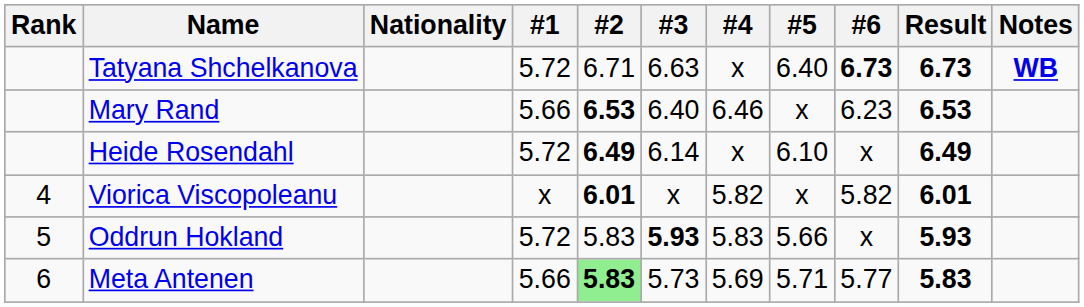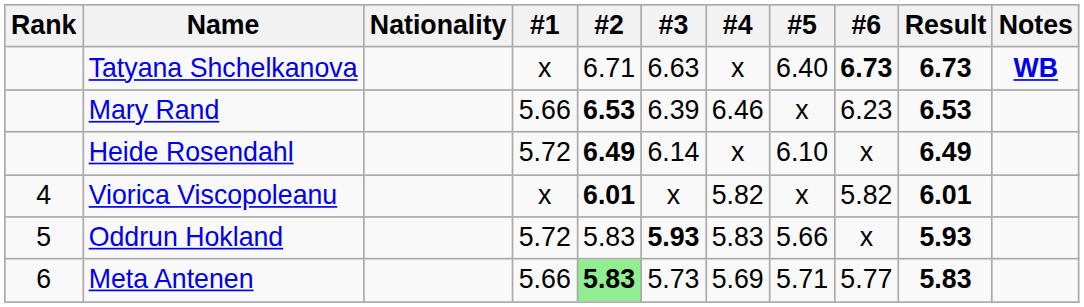 <table class="wikitable sortable" style="text-align:center">
 <tr>
 <th>Rank</th>
 <th>Name</th>
 <th>Nationality</th>
 <th>#1</th>
 <th>#2</th>
 <th>#3</th>
 <th>#4</th>
 <th>#5</th>
 <th>#6</th>
 <th>Result</th>
 <th>Notes</th>
 </tr>
 <tr>
 <td></td>
 <td align="left"><a href='#'>Tatyana Shchelkanova</a></td>
 <td align=left></td>
-<td>5.72</td>
+<td>x</td>
 <td>6.71</td>
 <td>6.63</td>
 <td>x</td>
 <td>6.40</td>
 <td><strong>6.73</strong></td>
 <td><strong>6.73</strong></td>
 <td><strong><a href='#'>WB</a></strong></td>
 </tr>
 <tr>
 <td></td>
 <td align="left"><a href='#'>Mary Rand</a></td>
 <td align=left></td>
 <td>5.66</td>
 <td><strong>6.53</strong></td>
-<td>6.40</td>
+<td>6.39</td>
 <td>6.46</td>
 <td>x</td>
 <td>6.23</td>
 <td><strong>6.53</strong></td>
 <td></td>
 </tr>
 <tr>
 <td></td>
 <td align="left"><a href='#'>Heide Rosendahl</a></td>
 <td align=left></td>
 <td>5.72</td>
 <td><strong>6.49</strong></td>
 <td>6.14</td>
 <td>x</td>
 <td>6.10</td>
 <td>x</td>
 <td><strong>6.49</strong></td>
 <td></td>
 </tr>
 <tr>
 <td>4</td>
 <td align="left"><a href='#'>Viorica Viscopoleanu</a></td>
 <td align=left></td>
 <td>x</td>
 <td><strong>6.01</strong></td>
 <td>x</td>
 <td>5.82</td>
 <td>x</td>
 <td>5.82</td>
 <td><strong>6.01</strong></td>
 <td></td>
 </tr>
 <tr>
 <td>5</td>
 <td align="left"><a href='#'>Oddrun Hokland</a></td>
 <td align=left></td>
 <td>5.72</td>
 <td>5.83</td>
 <td><strong>5.93</strong></td>
 <td>5.83</td>
 <td>5.66</td>
 <td>x</td>
 <td><strong>5.93</strong></td>
 <td></td>
 </tr>
 <tr>
 <td>6</td>
 <td align="left"><a href='#'>Meta Antenen</a></td>
 <td align=left></td>
 <td>5.66</td>
 <td style="background: lightgreen;"><strong>5.83</strong></td>
 <td>5.73</td>
 <td>5.69</td>
 <td>5.71</td>
 <td>5.77</td>
 <td><strong>5.83</strong></td>
 <td></td>
 </tr>
 </table>
